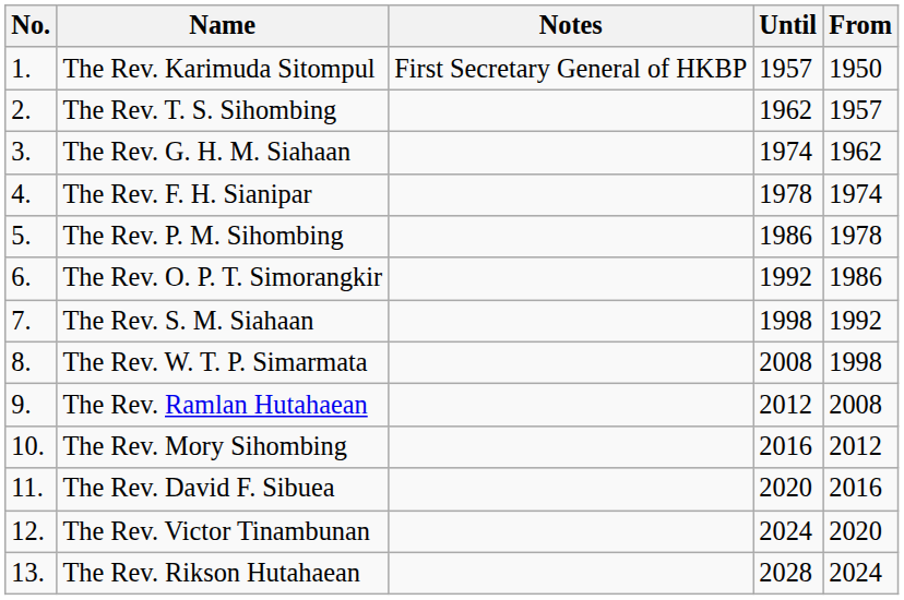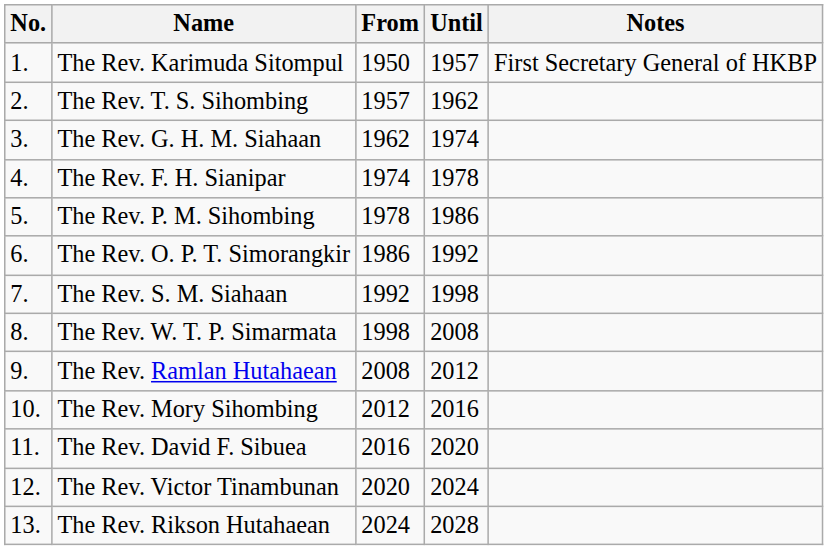 <table class="wikitable">
 <tr>
 <th>No.</th>
 <th>Name</th>
+<th>From</th>
+<th>Until</th>
 <th>Notes</th>
-<th>Until</th>
-<th>From</th>
 </tr>
 <tr>
 <td>1.</td>
 <td>The Rev. Karimuda Sitompul</td>
+<td>1950</td>
+<td>1957</td>
 <td>First Secretary General of HKBP</td>
-<td>1957</td>
-<td>1950</td>
 </tr>
 <tr>
 <td>2.</td>
 <td>The Rev. T. S. Sihombing</td>
+<td>1957</td>
+<td>1962</td>
 <td></td>
-<td>1962</td>
-<td>1957</td>
 </tr>
 <tr>
 <td>3.</td>
 <td>The Rev. G. H. M. Siahaan</td>
+<td>1962</td>
+<td>1974</td>
 <td></td>
-<td>1974</td>
-<td>1962</td>
 </tr>
 <tr>
 <td>4.</td>
 <td>The Rev. F. H. Sianipar</td>
+<td>1974</td>
+<td>1978</td>
 <td></td>
-<td>1978</td>
-<td>1974</td>
 </tr>
 <tr>
 <td>5.</td>
 <td>The Rev. P. M. Sihombing</td>
+<td>1978</td>
+<td>1986</td>
 <td></td>
-<td>1986</td>
-<td>1978</td>
 </tr>
 <tr>
 <td>6.</td>
 <td>The Rev. O. P. T. Simorangkir</td>
+<td>1986</td>
+<td>1992</td>
 <td></td>
-<td>1992</td>
-<td>1986</td>
 </tr>
 <tr>
 <td>7.</td>
 <td>The Rev. S. M. Siahaan</td>
+<td>1992</td>
+<td>1998</td>
 <td></td>
-<td>1998</td>
-<td>1992</td>
 </tr>
 <tr>
 <td>8.</td>
 <td>The Rev. W. T. P. Simarmata</td>
+<td>1998</td>
+<td>2008</td>
 <td></td>
-<td>2008</td>
-<td>1998</td>
 </tr>
 <tr>
 <td>9.</td>
 <td>The Rev. <a href='#'>Ramlan Hutahaean</a></td>
+<td>2008</td>
+<td>2012</td>
 <td></td>
-<td>2012</td>
-<td>2008</td>
 </tr>
 <tr>
 <td>10.</td>
 <td>The Rev. Mory Sihombing</td>
+<td>2012</td>
+<td>2016</td>
 <td></td>
-<td>2016</td>
-<td>2012</td>
 </tr>
 <tr>
 <td>11.</td>
 <td>The Rev. David F. Sibuea</td>
+<td>2016</td>
+<td>2020</td>
 <td></td>
-<td>2020</td>
-<td>2016</td>
 </tr>
 <tr>
 <td>12.</td>
 <td>The Rev. Victor Tinambunan</td>
+<td>2020</td>
+<td>2024</td>
 <td></td>
-<td>2024</td>
-<td>2020</td>
 </tr>
 <tr>
 <td>13.</td>
 <td>The Rev. Rikson Hutahaean</td>
+<td>2024</td>
+<td>2028</td>
 <td></td>
-<td>2028</td>
-<td>2024</td>
 </tr>
 </table>
